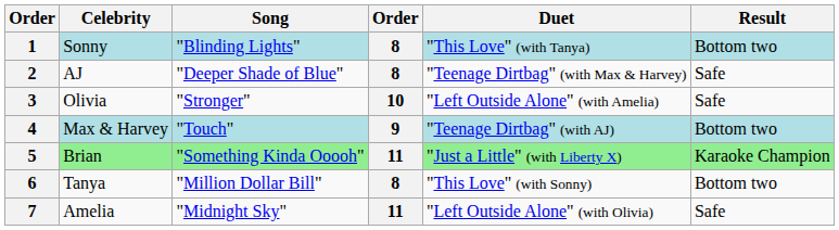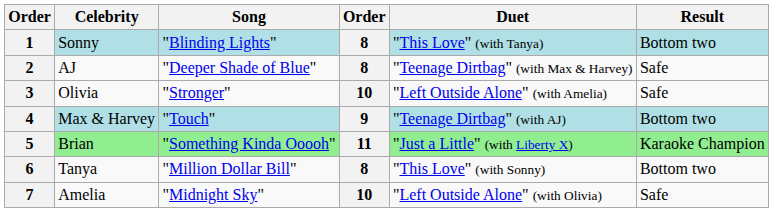 <table class="wikitable sortable collapsed">
 <tr style="text-align:Center; background:#cc;">
 <th>Order</th>
 <th>Celebrity</th>
 <th>Song</th>
 <th>Order</th>
 <th>Duet</th>
 <th>Result</th>
 </tr>
 <tr style="background:#b0e0e6;">
 <th>1</th>
 <td>Sonny</td>
 <td>"<a href='#'>Blinding Lights</a>"</td>
 <th>8</th>
 <td>"<a href='#'>This Love</a>" <small>(with Tanya)</small></td>
 <td>Bottom two</td>
 </tr>
 <tr>
 <th>2</th>
 <td>AJ</td>
 <td>"<a href='#'>Deeper Shade of Blue</a>"</td>
 <th>8</th>
 <td>"<a href='#'>Teenage Dirtbag</a>" <small>(with Max & Harvey)</small></td>
 <td>Safe</td>
 </tr>
 <tr>
 <th>3</th>
 <td>Olivia</td>
 <td>"<a href='#'>Stronger</a>"</td>
 <th>10</th>
 <td>"<a href='#'>Left Outside Alone</a>" <small>(with Amelia)</small></td>
 <td>Safe</td>
 </tr>
 <tr style="background:#b0e0e6;">
 <th>4</th>
 <td>Max & Harvey</td>
 <td>"<a href='#'>Touch</a>"</td>
 <th>9</th>
 <td>"<a href='#'>Teenage Dirtbag</a>" <small>(with AJ)</small></td>
 <td>Bottom two</td>
 </tr>
 <tr style="background:lightgreen;">
 <th>5</th>
 <td>Brian</td>
 <td>"<a href='#'>Something Kinda Ooooh</a>"</td>
 <th>11</th>
 <td>"<a href='#'>Just a Little</a>" <small>(with <a href='#'>Liberty X</a>)</small></td>
 <td>Karaoke Champion</td>
 </tr>
 <tr>
 <th>6</th>
 <td>Tanya</td>
 <td>"<a href='#'>Million Dollar Bill</a>"</td>
 <th>8</th>
 <td>"<a href='#'>This Love</a>" <small>(with Sonny)</small></td>
 <td>Bottom two</td>
 </tr>
 <tr>
 <th>7</th>
 <td>Amelia</td>
 <td>"<a href='#'>Midnight Sky</a>"</td>
-<th>11</th>
+<th>10</th>
 <td>"<a href='#'>Left Outside Alone</a>" <small>(with Olivia)</small></td>
 <td>Safe</td>
 </tr>
 </table>
